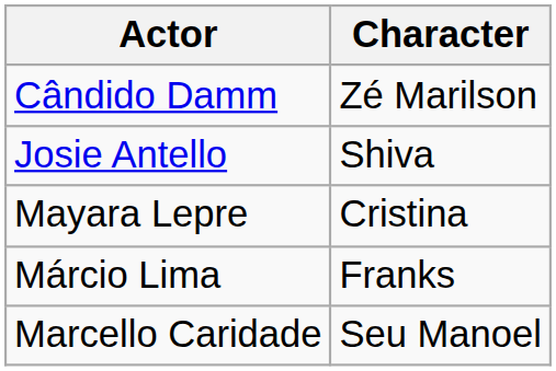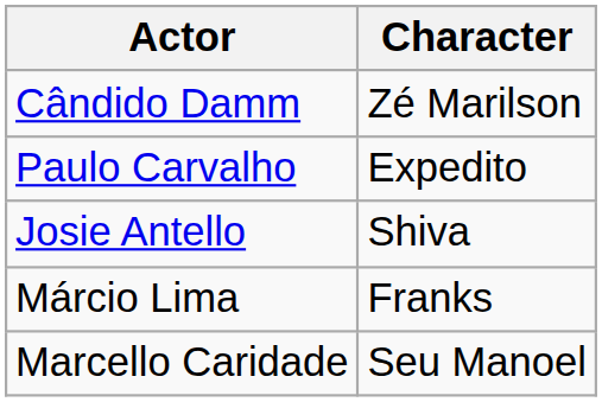 <table class="wikitable">
 <tr>
 <th>Actor</th>
 <th>Character</th>
 </tr>
 <tr>
 <td><a href='#'>Cândido Damm</a></td>
 <td>Zé Marilson</td>
 </tr>
 <tr>
+<td><a href='#'>Paulo Carvalho</a></td>
+<td>Expedito</td>
+</tr>
+<tr>
 <td><a href='#'>Josie Antello</a></td>
 <td>Shiva</td>
-</tr>
-<tr>
-<td>Mayara Lepre</td>
-<td>Cristina</td>
 </tr>
 <tr>
 <td>Márcio Lima</td>
 <td>Franks</td>
 </tr>
 <tr>
 <td>Marcello Caridade</td>
 <td>Seu Manoel</td>
 </tr>
 </table>
